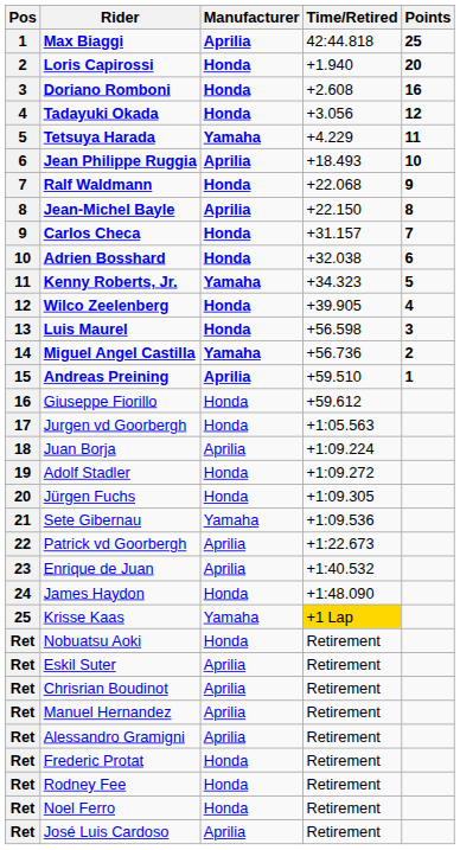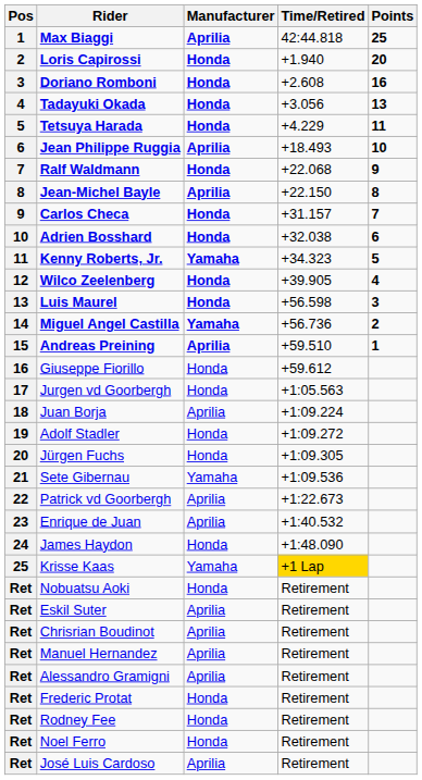 <table class="wikitable" style="font-size: 95%;">
 <tr>
 <th>Pos</th>
 <th>Rider</th>
 <th>Manufacturer</th>
 <th>Time/Retired</th>
 <th>Points</th>
 </tr>
 <tr>
 <th>1</th>
 <td> <strong><a href='#'>Max Biaggi</a></strong></td>
 <td><strong><a href='#'>Aprilia</a></strong></td>
 <td>42:44.818</td>
 <td><strong>25</strong></td>
 </tr>
 <tr>
 <th>2</th>
 <td> <strong><a href='#'>Loris Capirossi</a></strong></td>
 <td><strong><a href='#'>Honda</a></strong></td>
 <td>+1.940</td>
 <td><strong>20</strong></td>
 </tr>
 <tr>
 <th>3</th>
 <td> <strong><a href='#'>Doriano Romboni</a></strong></td>
 <td><strong><a href='#'>Honda</a></strong></td>
 <td>+2.608</td>
 <td><strong>16</strong></td>
 </tr>
 <tr>
 <th>4</th>
 <td> <strong><a href='#'>Tadayuki Okada</a></strong></td>
 <td><strong><a href='#'>Honda</a></strong></td>
 <td>+3.056</td>
-<td><strong>12</strong></td>
+<td><strong>13</strong></td>
 </tr>
 <tr>
 <th>5</th>
 <td> <strong><a href='#'>Tetsuya Harada</a></strong></td>
-<td><strong><a href='#'>Yamaha</a></strong></td>
+<td><strong><a href='#'>Honda</a></strong></td>
 <td>+4.229</td>
 <td><strong>11</strong></td>
 </tr>
 <tr>
 <th>6</th>
 <td> <strong><a href='#'>Jean Philippe Ruggia</a></strong></td>
 <td><strong><a href='#'>Aprilia</a></strong></td>
 <td>+18.493</td>
 <td><strong>10</strong></td>
 </tr>
 <tr>
 <th>7</th>
 <td> <strong><a href='#'>Ralf Waldmann</a></strong></td>
 <td><strong><a href='#'>Honda</a></strong></td>
 <td>+22.068</td>
 <td><strong>9</strong></td>
 </tr>
 <tr>
 <th>8</th>
 <td> <strong><a href='#'>Jean-Michel Bayle</a></strong></td>
 <td><strong><a href='#'>Aprilia</a></strong></td>
 <td>+22.150</td>
 <td><strong>8</strong></td>
 </tr>
 <tr>
 <th>9</th>
 <td> <strong><a href='#'>Carlos Checa</a></strong></td>
 <td><strong><a href='#'>Honda</a></strong></td>
 <td>+31.157</td>
 <td><strong>7</strong></td>
 </tr>
 <tr>
 <th>10</th>
 <td> <strong><a href='#'>Adrien Bosshard</a></strong></td>
 <td><strong><a href='#'>Honda</a></strong></td>
 <td>+32.038</td>
 <td><strong>6</strong></td>
 </tr>
 <tr>
 <th>11</th>
 <td> <strong><a href='#'>Kenny Roberts, Jr.</a></strong></td>
 <td><strong><a href='#'>Yamaha</a></strong></td>
 <td>+34.323</td>
 <td><strong>5</strong></td>
 </tr>
 <tr>
 <th>12</th>
 <td> <strong><a href='#'>Wilco Zeelenberg</a></strong></td>
 <td><strong><a href='#'>Honda</a></strong></td>
 <td>+39.905</td>
 <td><strong>4</strong></td>
 </tr>
 <tr>
 <th>13</th>
 <td> <strong><a href='#'>Luis Maurel</a></strong></td>
 <td><strong><a href='#'>Honda</a></strong></td>
 <td>+56.598</td>
 <td><strong>3</strong></td>
 </tr>
 <tr>
 <th>14</th>
 <td> <strong><a href='#'>Miguel Angel Castilla</a></strong></td>
 <td><strong><a href='#'>Yamaha</a></strong></td>
 <td>+56.736</td>
 <td><strong>2</strong></td>
 </tr>
 <tr>
 <th>15</th>
 <td> <strong><a href='#'>Andreas Preining</a></strong></td>
 <td><strong><a href='#'>Aprilia</a></strong></td>
 <td>+59.510</td>
 <td><strong>1</strong></td>
 </tr>
 <tr>
 <th>16</th>
 <td> <a href='#'>Giuseppe Fiorillo</a></td>
 <td><a href='#'>Honda</a></td>
 <td>+59.612</td>
 <td></td>
 </tr>
 <tr>
 <th>17</th>
 <td> <a href='#'>Jurgen vd Goorbergh</a></td>
 <td><a href='#'>Honda</a></td>
 <td>+1:05.563</td>
 <td></td>
 </tr>
 <tr>
 <th>18</th>
 <td> <a href='#'>Juan Borja</a></td>
 <td><a href='#'>Aprilia</a></td>
 <td>+1:09.224</td>
 <td></td>
 </tr>
 <tr>
 <th>19</th>
 <td> <a href='#'>Adolf Stadler</a></td>
 <td><a href='#'>Honda</a></td>
 <td>+1:09.272</td>
 <td></td>
 </tr>
 <tr>
 <th>20</th>
 <td> <a href='#'>Jürgen Fuchs</a></td>
 <td><a href='#'>Honda</a></td>
 <td>+1:09.305</td>
 <td></td>
 </tr>
 <tr>
 <th>21</th>
 <td> <a href='#'>Sete Gibernau</a></td>
 <td><a href='#'>Yamaha</a></td>
 <td>+1:09.536</td>
 <td></td>
 </tr>
 <tr>
 <th>22</th>
 <td> <a href='#'>Patrick vd Goorbergh</a></td>
 <td><a href='#'>Aprilia</a></td>
 <td>+1:22.673</td>
 <td></td>
 </tr>
 <tr>
 <th>23</th>
 <td> <a href='#'>Enrique de Juan</a></td>
 <td><a href='#'>Aprilia</a></td>
 <td>+1:40.532</td>
 <td></td>
 </tr>
 <tr>
 <th>24</th>
 <td> <a href='#'>James Haydon</a></td>
 <td><a href='#'>Honda</a></td>
 <td>+1:48.090</td>
 <td></td>
 </tr>
 <tr>
 <th>25</th>
 <td> <a href='#'>Krisse Kaas</a></td>
 <td><a href='#'>Yamaha</a></td>
 <td style="background: gold;">+1 Lap</td>
 <td></td>
 </tr>
 <tr>
 <th>Ret</th>
 <td> <a href='#'>Nobuatsu Aoki</a></td>
 <td><a href='#'>Honda</a></td>
 <td>Retirement</td>
 <td></td>
 </tr>
 <tr>
 <th>Ret</th>
 <td> <a href='#'>Eskil Suter</a></td>
 <td><a href='#'>Aprilia</a></td>
 <td>Retirement</td>
 <td></td>
 </tr>
 <tr>
 <th>Ret</th>
 <td> <a href='#'>Chrisrian Boudinot</a></td>
 <td><a href='#'>Aprilia</a></td>
 <td>Retirement</td>
 <td></td>
 </tr>
 <tr>
 <th>Ret</th>
 <td> <a href='#'>Manuel Hernandez</a></td>
 <td><a href='#'>Aprilia</a></td>
 <td>Retirement</td>
 <td></td>
 </tr>
 <tr>
 <th>Ret</th>
 <td> <a href='#'>Alessandro Gramigni</a></td>
 <td><a href='#'>Aprilia</a></td>
 <td>Retirement</td>
 <td></td>
 </tr>
 <tr>
 <th>Ret</th>
 <td> <a href='#'>Frederic Protat</a></td>
 <td><a href='#'>Honda</a></td>
 <td>Retirement</td>
 <td></td>
 </tr>
 <tr>
 <th>Ret</th>
 <td> <a href='#'>Rodney Fee</a></td>
 <td><a href='#'>Honda</a></td>
 <td>Retirement</td>
 <td></td>
 </tr>
 <tr>
 <th>Ret</th>
 <td> <a href='#'>Noel Ferro</a></td>
 <td><a href='#'>Honda</a></td>
 <td>Retirement</td>
 <td></td>
 </tr>
 <tr>
 <th>Ret</th>
 <td> <a href='#'>José Luis Cardoso</a></td>
 <td><a href='#'>Aprilia</a></td>
 <td>Retirement</td>
 <td></td>
 </tr>
 </table>
